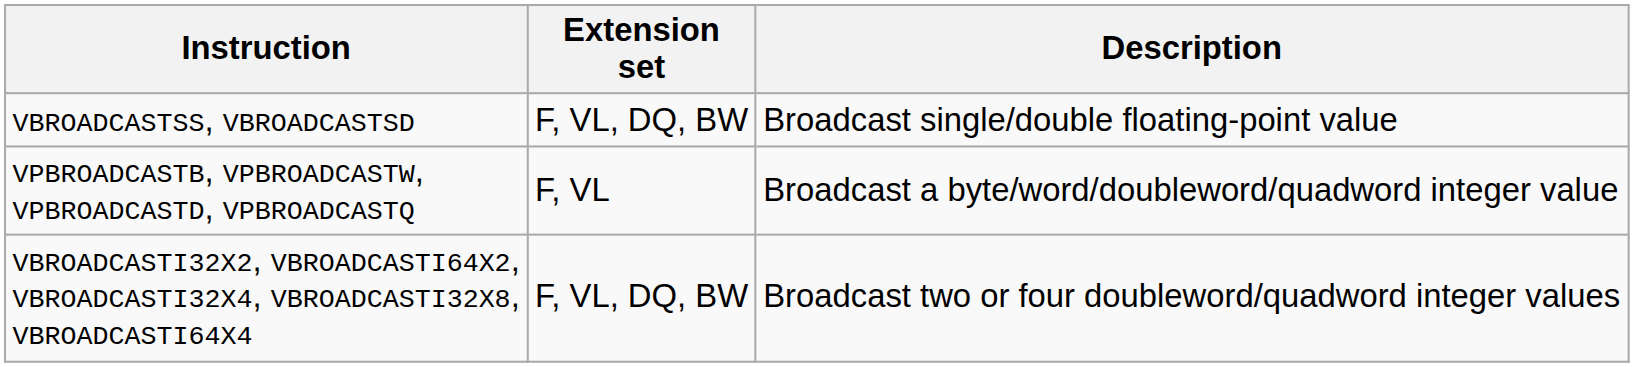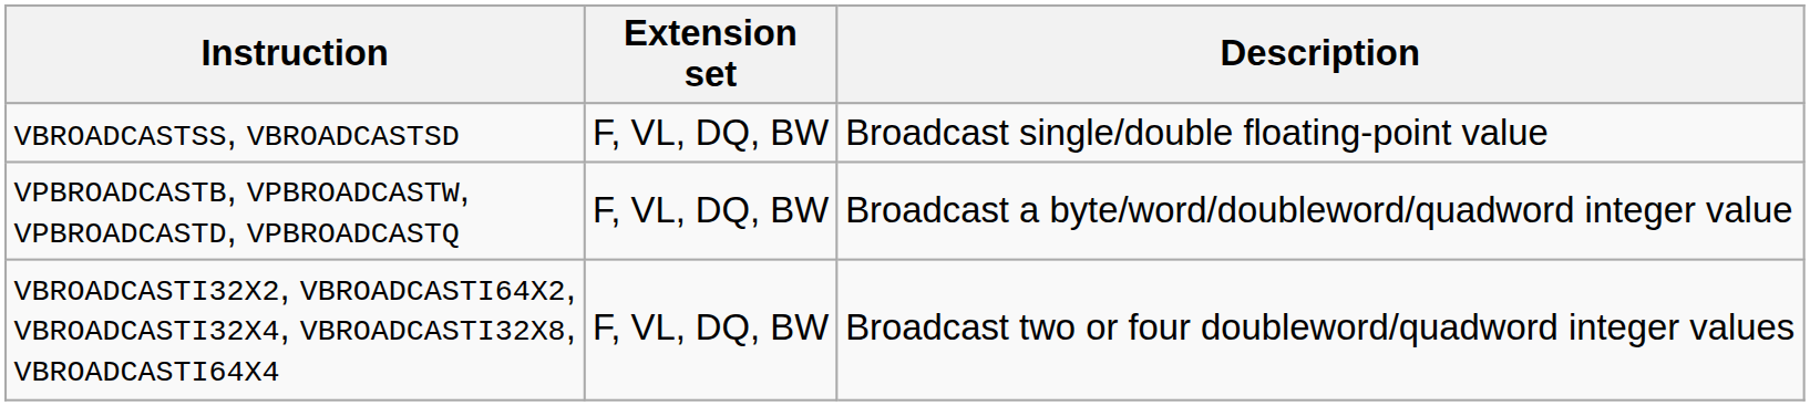 <table class="wikitable">
 <tr>
 <th scope="col">Instruction</th>
 <th scope="col">Extension<br>set</th>
 <th scope="col">Description</th>
 </tr>
 <tr>
 <td><code>VBROADCASTSS</code>, <code>VBROADCASTSD</code></td>
 <td>F, VL, DQ, BW</td>
 <td>Broadcast single/double floating-point value</td>
 </tr>
 <tr>
 <td><code>VPBROADCASTB</code>, <code>VPBROADCASTW</code>,<br><code>VPBROADCASTD</code>, <code>VPBROADCASTQ</code></td>
-<td>F, VL</td>
+<td>F, VL, DQ, BW</td>
 <td>Broadcast a byte/word/doubleword/quadword integer value</td>
 </tr>
 <tr>
 <td><code>VBROADCASTI32X2</code>, <code>VBROADCASTI64X2</code>,<br><code>VBROADCASTI32X4</code>, <code>VBROADCASTI32X8</code>,<br><code>VBROADCASTI64X4</code></td>
 <td>F, VL, DQ, BW</td>
 <td>Broadcast two or four doubleword/quadword integer values</td>
 </tr>
 </table>
